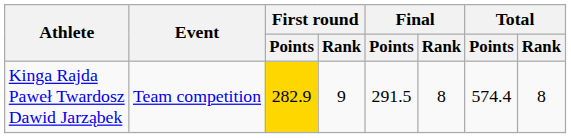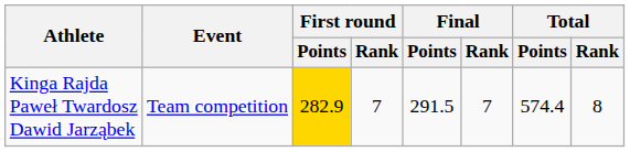 <table class="wikitable" style="font-size:90%">
 <tr>
 <th rowspan=2>Athlete</th>
 <th rowspan=2>Event</th>
 <th colspan=2>First round</th>
 <th colspan=2>Final</th>
 <th colspan=2>Total</th>
 </tr>
 <tr style="font-size:95%">
 <th>Points</th>
 <th>Rank</th>
 <th>Points</th>
 <th>Rank</th>
 <th>Points</th>
 <th>Rank</th>
 </tr>
 <tr align=center>
 <td align=left><a href='#'>Kinga Rajda</a><br><a href='#'>Paweł Twardosz</a><br><a href='#'>Dawid Jarząbek</a></td>
 <td align=left><a href='#'>Team competition</a></td>
 <td style="background: gold;">282.9</td>
-<td>9</td>
+<td>7</td>
 <td>291.5</td>
-<td>8</td>
+<td>7</td>
 <td>574.4</td>
 <td>8</td>
 </tr>
 </table>
